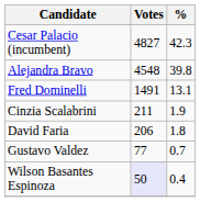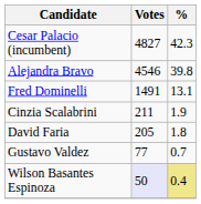 <table class="wikitable">
 <tr>
 <th bgcolor="#DDDDFF" width="150px">Candidate</th>
 <th bgcolor="#DDDDFF">Votes</th>
 <th bgcolor="#DDDDFF">%</th>
 </tr>
 <tr>
 <td><a href='#'>Cesar Palacio</a> (incumbent)</td>
 <td>4827</td>
 <td>42.3</td>
 </tr>
 <tr>
 <td><a href='#'>Alejandra Bravo</a></td>
-<td>4548</td>
+<td>4546</td>
 <td>39.8</td>
 </tr>
 <tr>
 <td><a href='#'>Fred Dominelli</a></td>
 <td>1491</td>
 <td>13.1</td>
 </tr>
 <tr>
 <td>Cinzia Scalabrini</td>
 <td>211</td>
 <td>1.9</td>
 </tr>
 <tr>
 <td>David Faria</td>
-<td>206</td>
+<td>205</td>
 <td>1.8</td>
 </tr>
 <tr>
 <td>Gustavo Valdez</td>
 <td>77</td>
 <td>0.7</td>
 </tr>
 <tr>
 <td>Wilson Basantes Espinoza</td>
 <td style="background: lavender;">50</td>
-<td>0.4</td>
+<td style="background: khaki;">0.4</td>
 </tr>
 <tr>
 </tr>
 </table>
